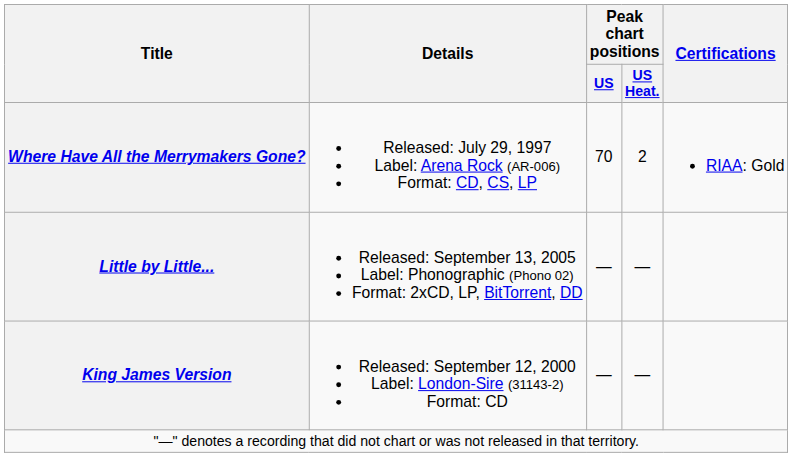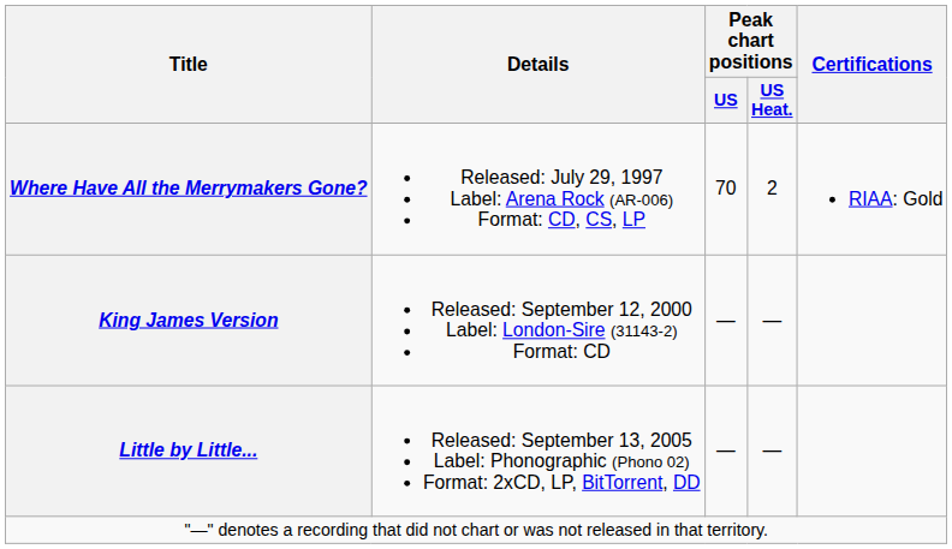 <table class="wikitable plainrowheaders" style="text-align:center;" border="1">
 <tr>
 <th rowspan="2">Title</th>
 <th rowspan="2">Details</th>
 <th colspan="2">Peak chart positions</th>
 <th rowspan="2"><a href='#'>Certifications</a></th>
 </tr>
 <tr>
 <th scope="col" style="width:2em;font-size:90%;"><a href='#'>US</a><br></th>
 <th scope="col" style="width:2em;font-size:90%;"><a href='#'>US<br>Heat.</a><br></th>
 </tr>
 <tr>
 <th scope="row"><em><a href='#'>Where Have All the Merrymakers Gone?</a></em></th>
 <td><br><ul><li>Released: July 29, 1997</li><li>Label: <a href='#'>Arena Rock</a> <small>(AR-006)</small></li><li>Format: <a href='#'>CD</a>, <a href='#'>CS</a>, <a href='#'>LP</a></li></ul></td>
 <td>70</td>
 <td>2</td>
 <td><br><ul><li><a href='#'>RIAA</a>: Gold</li></ul></td>
 </tr>
 <tr>
-<th scope="row"><em><a href='#'>Little by Little...</a></em></th>
-<td><br><ul><li>Released: September 13, 2005</li><li>Label: Phonographic <small>(Phono 02)</small></li><li>Format: 2xCD, LP, <a href='#'>BitTorrent</a>, <a href='#'>DD</a></li></ul></td>
+<th scope="row"><em><a href='#'>King James Version</a></em></th>
+<td><br><ul><li>Released: September 12, 2000</li><li>Label: <a href='#'>London-Sire</a> <small>(31143-2)</small></li><li>Format: CD</li></ul></td>
 <td>—</td>
 <td>—</td>
 <td></td>
 </tr>
 <tr>
-<th scope="row"><em><a href='#'>King James Version</a></em></th>
-<td><br><ul><li>Released: September 12, 2000</li><li>Label: <a href='#'>London-Sire</a> <small>(31143-2)</small></li><li>Format: CD</li></ul></td>
+<th scope="row"><em><a href='#'>Little by Little...</a></em></th>
+<td><br><ul><li>Released: September 13, 2005</li><li>Label: Phonographic <small>(Phono 02)</small></li><li>Format: 2xCD, LP, <a href='#'>BitTorrent</a>, <a href='#'>DD</a></li></ul></td>
 <td>—</td>
 <td>—</td>
 <td></td>
 </tr>
 <tr>
 <td colspan="5" style="font-size:90%">"—" denotes a recording that did not chart or was not released in that territory.</td>
 </tr>
 </table>
